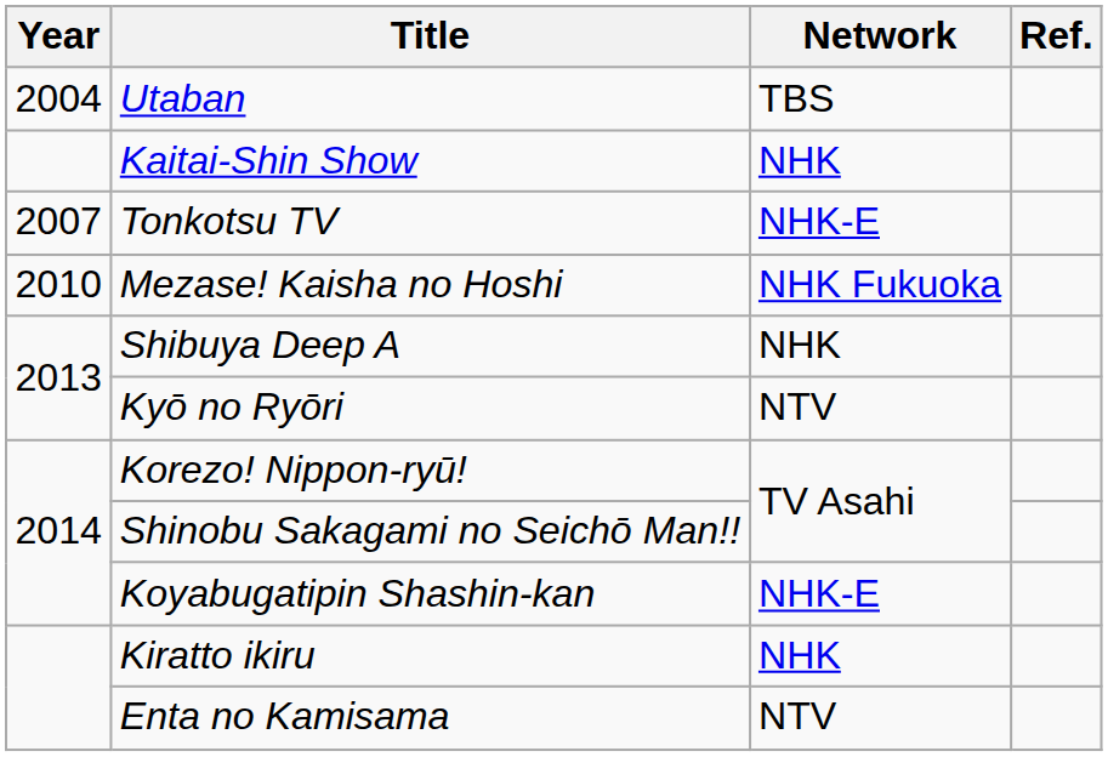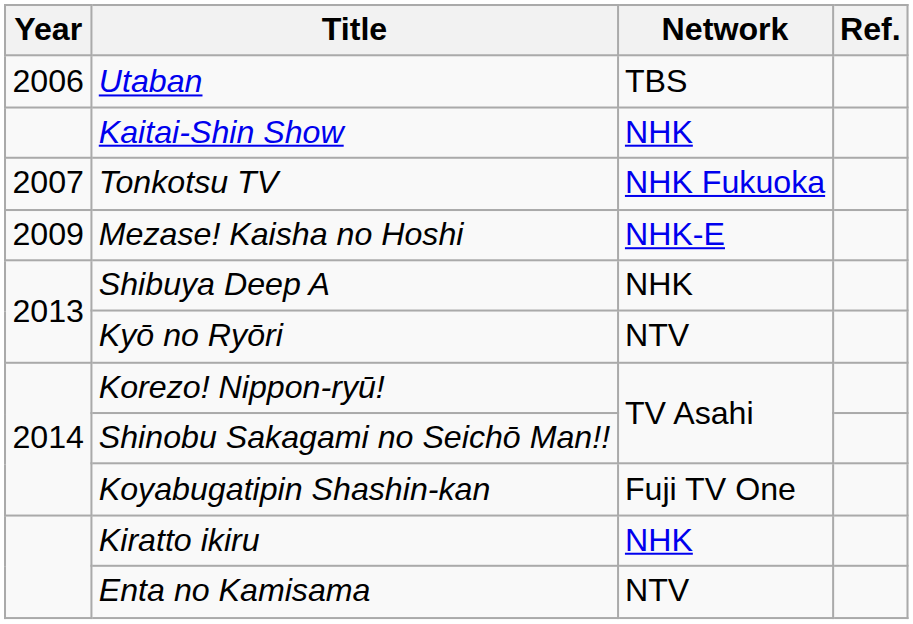 <table class="wikitable">
 <tr>
 <th>Year</th>
 <th>Title</th>
 <th>Network</th>
 <th>Ref.</th>
 </tr>
 <tr>
-<td>2004</td>
+<td>2006</td>
 <td><em><a href='#'>Utaban</a></em></td>
 <td>TBS</td>
 <td></td>
 </tr>
 <tr>
 <td></td>
 <td><em><a href='#'>Kaitai-Shin Show</a></em></td>
 <td><a href='#'>NHK</a></td>
 <td></td>
 </tr>
 <tr>
 <td>2007</td>
 <td><em>Tonkotsu TV</em></td>
-<td><a href='#'>NHK-E</a></td>
+<td><a href='#'>NHK Fukuoka</a></td>
 <td></td>
 </tr>
 <tr>
-<td>2010</td>
+<td>2009</td>
 <td><em>Mezase! Kaisha no Hoshi</em></td>
-<td><a href='#'>NHK Fukuoka</a></td>
+<td><a href='#'>NHK-E</a></td>
 <td></td>
 </tr>
 <tr>
 <td rowspan="2">2013</td>
 <td><em>Shibuya Deep A</em></td>
 <td>NHK</td>
 <td></td>
 </tr>
 <tr>
 <td><em>Kyō no Ryōri</em></td>
 <td>NTV</td>
 <td></td>
 </tr>
 <tr>
 <td rowspan="3">2014</td>
 <td><em>Korezo! Nippon-ryū!</em></td>
 <td rowspan="2">TV Asahi</td>
 <td></td>
 </tr>
 <tr>
 <td><em>Shinobu Sakagami no Seichō Man!!</em></td>
 <td></td>
 </tr>
 <tr>
 <td><em>Koyabugatipin Shashin-kan</em></td>
-<td><a href='#'>NHK-E</a></td>
+<td>Fuji TV One</td>
 <td></td>
 </tr>
 <tr>
 <td rowspan="2"></td>
 <td><em>Kiratto ikiru</em></td>
 <td><a href='#'>NHK</a></td>
 <td></td>
 </tr>
 <tr>
 <td><em>Enta no Kamisama</em></td>
 <td>NTV</td>
 <td></td>
 </tr>
 </table>
